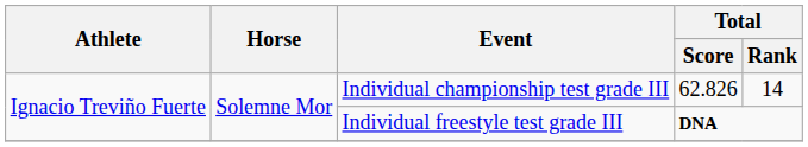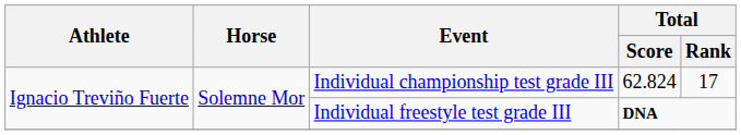 <table class="wikitable">
 <tr>
 <th rowspan="2">Athlete</th>
 <th rowspan="2">Horse</th>
 <th rowspan="2">Event</th>
 <th colspan="2">Total</th>
 </tr>
 <tr>
 <th>Score</th>
 <th>Rank</th>
 </tr>
 <tr>
 <td rowspan="2"><a href='#'>Ignacio Treviño Fuerte</a></td>
 <td rowspan="2"><a href='#'>Solemne Mor</a></td>
 <td><a href='#'>Individual championship test grade III</a></td>
-<td align="center">62.826</td>
-<td align="center">14</td>
+<td align="center">62.824</td>
+<td align="center">17</td>
 </tr>
 <tr>
 <td><a href='#'>Individual freestyle test grade III</a></td>
 <td colspan="2"><small><strong>DNA</strong></small></td>
 </tr>
 <tr>
 </tr>
 </table>
